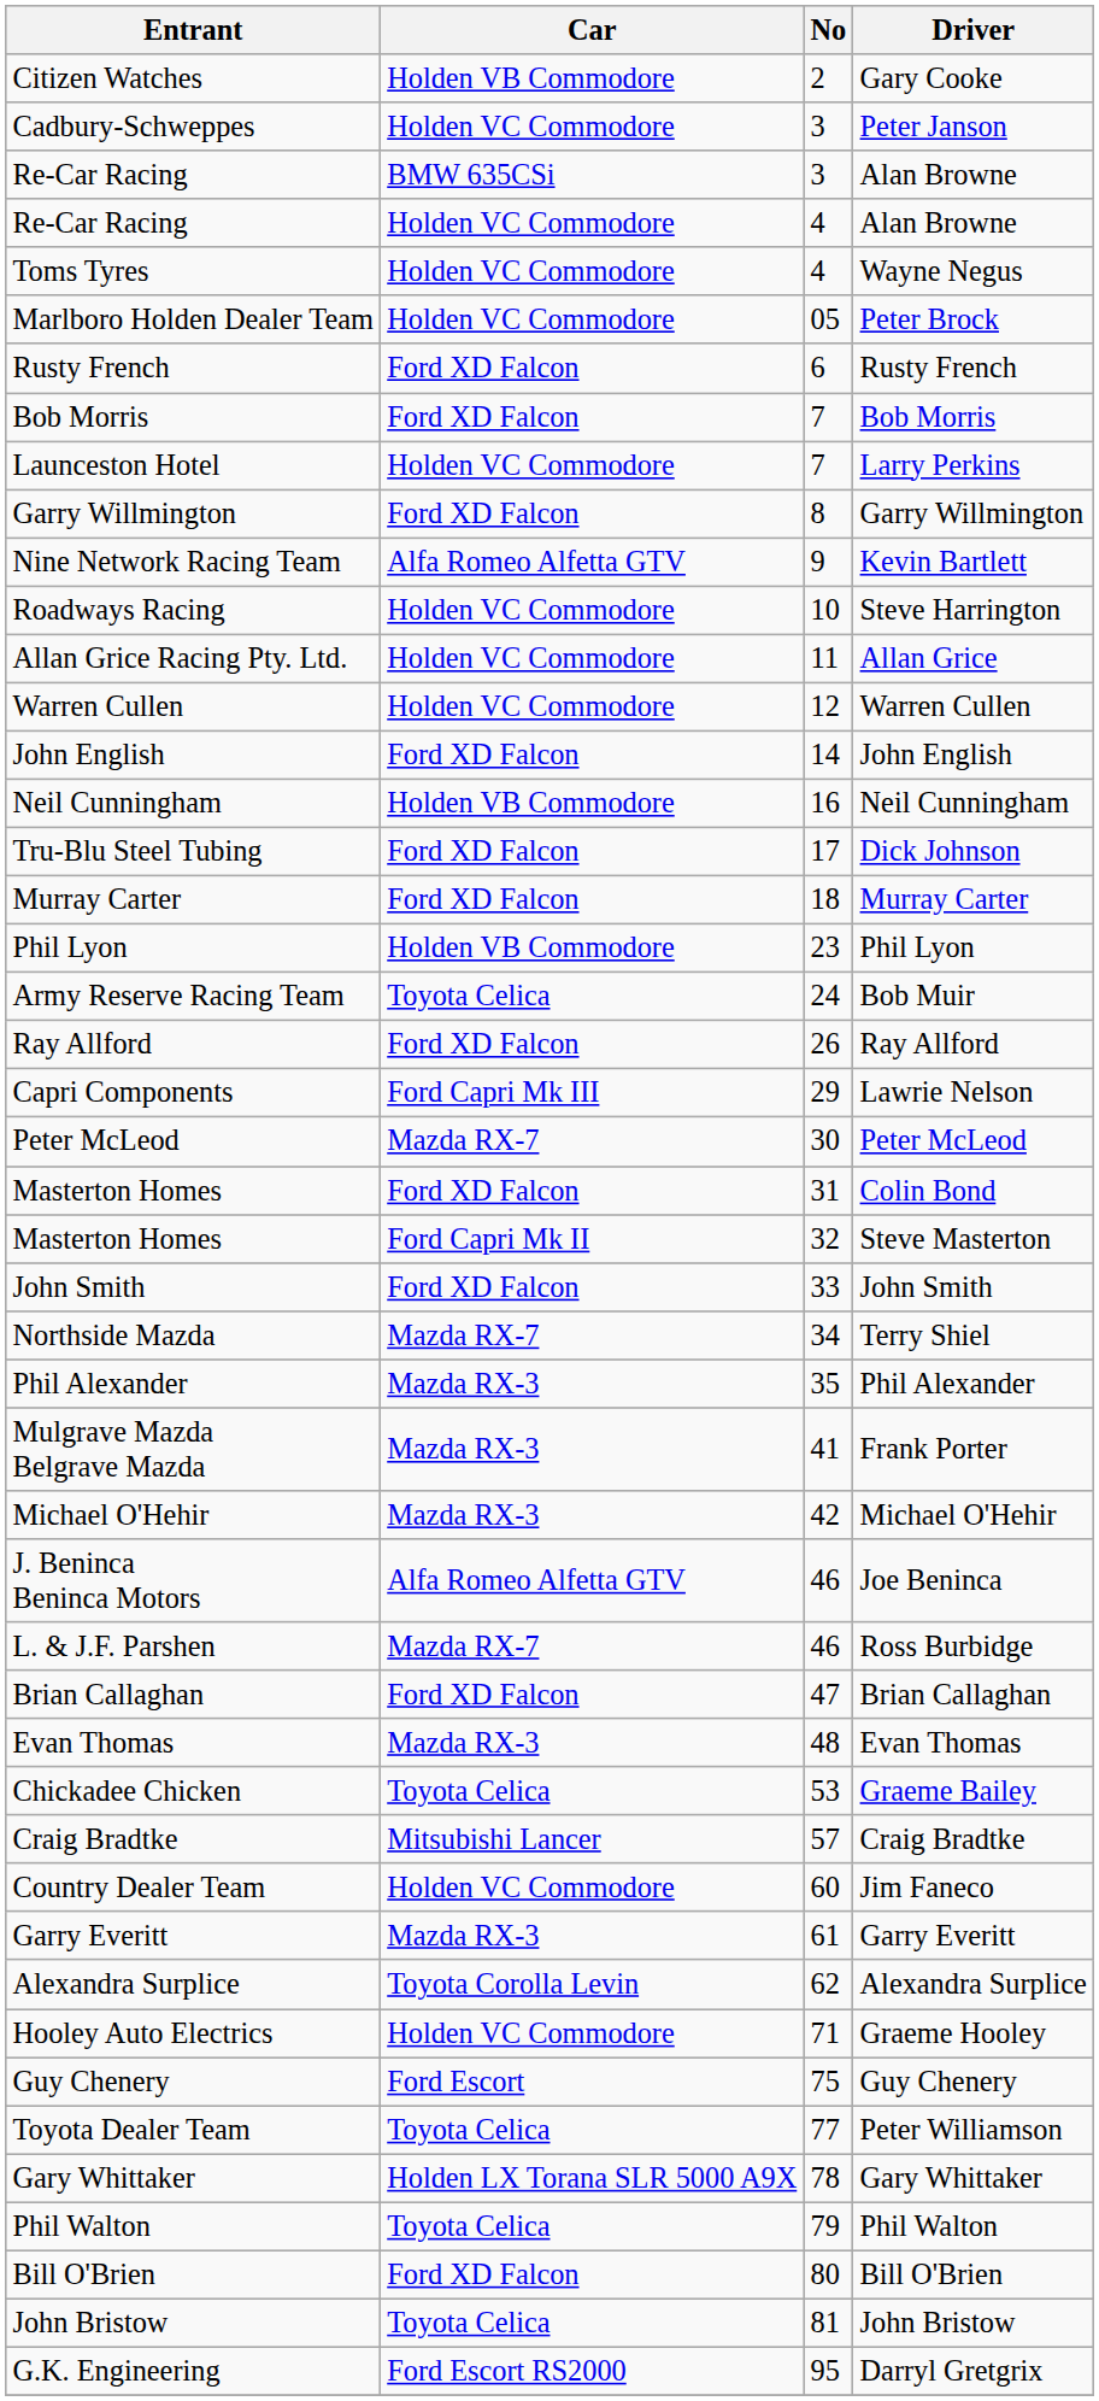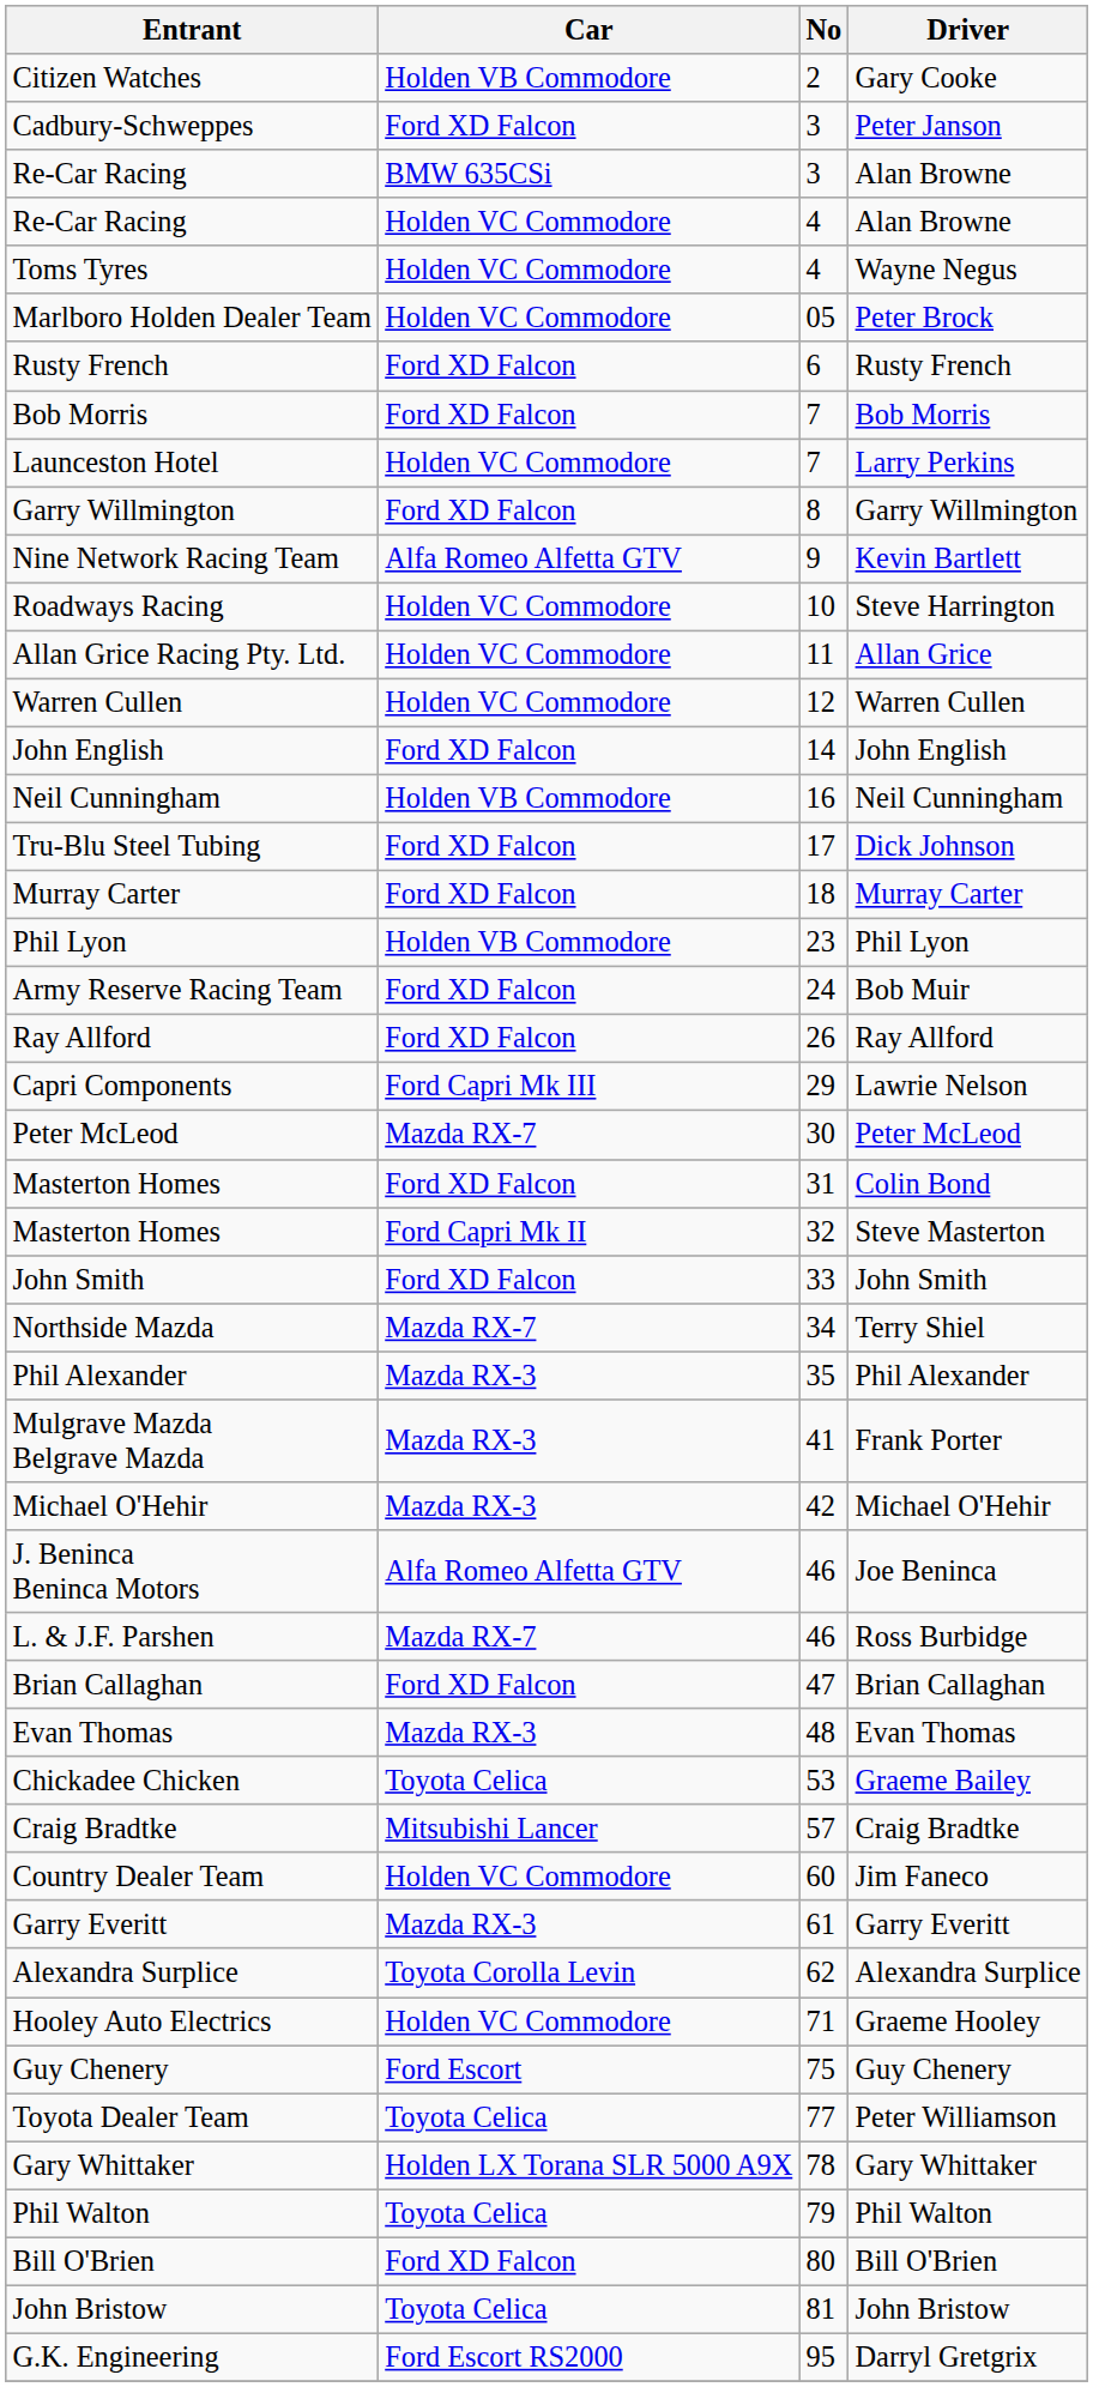 <table class="wikitable" style="font-size: 95%;">
 <tr>
 <th>Entrant</th>
 <th>Car</th>
 <th>No</th>
 <th>Driver</th>
 </tr>
 <tr>
 <td>Citizen Watches </td>
 <td><a href='#'>Holden VB Commodore</a></td>
 <td>2</td>
 <td>Gary Cooke</td>
 </tr>
 <tr>
 <td>Cadbury-Schweppes</td>
-<td><a href='#'>Holden VC Commodore</a></td>
+<td><a href='#'>Ford XD Falcon</a></td>
 <td>3</td>
 <td><a href='#'>Peter Janson</a></td>
 </tr>
 <tr>
 <td>Re-Car Racing</td>
 <td><a href='#'>BMW 635CSi</a></td>
 <td>3</td>
 <td>Alan Browne</td>
 </tr>
 <tr>
 <td>Re-Car Racing</td>
 <td><a href='#'>Holden VC Commodore</a></td>
 <td>4</td>
 <td>Alan Browne</td>
 </tr>
 <tr>
 <td>Toms Tyres</td>
 <td><a href='#'>Holden VC Commodore</a></td>
 <td>4</td>
 <td>Wayne Negus</td>
 </tr>
 <tr>
 <td>Marlboro Holden Dealer Team</td>
 <td><a href='#'>Holden VC Commodore</a></td>
 <td>05</td>
 <td><a href='#'>Peter Brock</a></td>
 </tr>
 <tr>
 <td>Rusty French</td>
 <td><a href='#'>Ford XD Falcon</a></td>
 <td>6</td>
 <td>Rusty French</td>
 </tr>
 <tr>
 <td>Bob Morris</td>
 <td><a href='#'>Ford XD Falcon</a></td>
 <td>7</td>
 <td><a href='#'>Bob Morris</a></td>
 </tr>
 <tr>
 <td>Launceston Hotel</td>
 <td><a href='#'>Holden VC Commodore</a></td>
 <td>7</td>
 <td><a href='#'>Larry Perkins</a></td>
 </tr>
 <tr>
 <td>Garry Willmington</td>
 <td><a href='#'>Ford XD Falcon</a></td>
 <td>8</td>
 <td>Garry Willmington</td>
 </tr>
 <tr>
 <td>Nine Network Racing Team</td>
 <td><a href='#'>Alfa Romeo Alfetta GTV</a></td>
 <td>9</td>
 <td><a href='#'>Kevin Bartlett</a></td>
 </tr>
 <tr>
 <td>Roadways Racing</td>
 <td><a href='#'>Holden VC Commodore</a></td>
 <td>10</td>
 <td>Steve Harrington</td>
 </tr>
 <tr>
 <td>Allan Grice Racing Pty. Ltd.</td>
 <td><a href='#'>Holden VC Commodore</a></td>
 <td>11</td>
 <td><a href='#'>Allan Grice</a></td>
 </tr>
 <tr>
 <td>Warren Cullen</td>
 <td><a href='#'>Holden VC Commodore</a></td>
 <td>12</td>
 <td>Warren Cullen</td>
 </tr>
 <tr>
 <td>John English</td>
 <td><a href='#'>Ford XD Falcon</a></td>
 <td>14</td>
 <td>John English</td>
 </tr>
 <tr>
 <td>Neil Cunningham</td>
 <td><a href='#'>Holden VB Commodore</a></td>
 <td>16</td>
 <td>Neil Cunningham</td>
 </tr>
 <tr>
 <td>Tru-Blu Steel Tubing</td>
 <td><a href='#'>Ford XD Falcon</a></td>
 <td>17</td>
 <td><a href='#'>Dick Johnson</a></td>
 </tr>
 <tr>
 <td>Murray Carter</td>
 <td><a href='#'>Ford XD Falcon</a></td>
 <td>18</td>
 <td><a href='#'>Murray Carter</a></td>
 </tr>
 <tr>
 <td>Phil Lyon</td>
 <td><a href='#'>Holden VB Commodore</a></td>
 <td>23</td>
 <td>Phil Lyon</td>
 </tr>
 <tr>
 <td>Army Reserve Racing Team</td>
-<td><a href='#'>Toyota Celica</a></td>
+<td><a href='#'>Ford XD Falcon</a></td>
 <td>24</td>
 <td>Bob Muir</td>
 </tr>
 <tr>
 <td>Ray Allford</td>
 <td><a href='#'>Ford XD Falcon</a></td>
 <td>26</td>
 <td>Ray Allford</td>
 </tr>
 <tr>
 <td>Capri Components</td>
 <td><a href='#'>Ford Capri Mk III</a></td>
 <td>29</td>
 <td>Lawrie Nelson</td>
 </tr>
 <tr>
 <td>Peter McLeod</td>
 <td><a href='#'>Mazda RX-7</a></td>
 <td>30</td>
 <td><a href='#'>Peter McLeod</a></td>
 </tr>
 <tr>
 <td>Masterton Homes</td>
 <td><a href='#'>Ford XD Falcon</a></td>
 <td>31</td>
 <td><a href='#'>Colin Bond</a></td>
 </tr>
 <tr>
 <td>Masterton Homes</td>
 <td><a href='#'>Ford Capri Mk II</a></td>
 <td>32</td>
 <td>Steve Masterton</td>
 </tr>
 <tr>
 <td>John Smith</td>
 <td><a href='#'>Ford XD Falcon</a></td>
 <td>33</td>
 <td John Smith (racing driver)>John Smith</td>
 </tr>
 <tr>
 <td>Northside Mazda </td>
 <td><a href='#'>Mazda RX-7</a></td>
 <td>34</td>
 <td>Terry Shiel</td>
 </tr>
 <tr>
 <td>Phil Alexander</td>
 <td><a href='#'>Mazda RX-3</a></td>
 <td>35</td>
 <td>Phil Alexander</td>
 </tr>
 <tr>
 <td>Mulgrave Mazda  <br> Belgrave Mazda </td>
 <td><a href='#'>Mazda RX-3</a></td>
 <td>41</td>
 <td>Frank Porter</td>
 </tr>
 <tr>
 <td>Michael O'Hehir</td>
 <td><a href='#'>Mazda RX-3</a></td>
 <td>42</td>
 <td>Michael O'Hehir</td>
 </tr>
 <tr>
 <td>J. Beninca  <br> Beninca Motors </td>
 <td><a href='#'>Alfa Romeo Alfetta GTV</a></td>
 <td>46</td>
 <td>Joe Beninca</td>
 </tr>
 <tr>
 <td>L. & J.F. Parshen </td>
 <td><a href='#'>Mazda RX-7</a></td>
 <td>46</td>
 <td>Ross Burbidge</td>
 </tr>
 <tr>
 <td>Brian Callaghan</td>
 <td><a href='#'>Ford XD Falcon</a></td>
 <td>47</td>
 <td>Brian Callaghan</td>
 </tr>
 <tr>
 <td>Evan Thomas</td>
 <td><a href='#'>Mazda RX-3</a></td>
 <td>48</td>
 <td>Evan Thomas</td>
 </tr>
 <tr>
 <td>Chickadee Chicken</td>
 <td><a href='#'>Toyota Celica</a></td>
 <td>53</td>
 <td><a href='#'>Graeme Bailey</a></td>
 </tr>
 <tr>
 <td>Craig Bradtke</td>
 <td><a href='#'>Mitsubishi Lancer</a></td>
 <td>57</td>
 <td>Craig Bradtke</td>
 </tr>
 <tr>
 <td>Country Dealer Team </td>
 <td><a href='#'>Holden VC Commodore</a></td>
 <td>60</td>
 <td>Jim Faneco</td>
 </tr>
 <tr>
 <td>Garry Everitt</td>
 <td><a href='#'>Mazda RX-3</a></td>
 <td>61</td>
 <td>Garry Everitt</td>
 </tr>
 <tr>
 <td>Alexandra Surplice</td>
 <td><a href='#'>Toyota Corolla Levin</a></td>
 <td>62</td>
 <td>Alexandra Surplice</td>
 </tr>
 <tr>
 <td>Hooley Auto Electrics </td>
 <td><a href='#'>Holden VC Commodore</a></td>
 <td>71</td>
 <td>Graeme Hooley</td>
 </tr>
 <tr>
 <td>Guy Chenery</td>
 <td><a href='#'>Ford Escort</a></td>
 <td>75</td>
 <td>Guy Chenery</td>
 </tr>
 <tr>
 <td>Toyota Dealer Team</td>
 <td><a href='#'>Toyota Celica</a></td>
 <td>77</td>
 <td>Peter Williamson</td>
 </tr>
 <tr>
 <td>Gary Whittaker</td>
 <td><a href='#'>Holden LX Torana SLR 5000 A9X</a></td>
 <td>78</td>
 <td>Gary Whittaker</td>
 </tr>
 <tr>
 <td>Phil Walton</td>
 <td><a href='#'>Toyota Celica</a></td>
 <td>79</td>
 <td>Phil Walton</td>
 </tr>
 <tr>
 <td>Bill O'Brien</td>
 <td><a href='#'>Ford XD Falcon</a></td>
 <td>80</td>
 <td>Bill O'Brien</td>
 </tr>
 <tr>
 <td>John Bristow</td>
 <td><a href='#'>Toyota Celica</a></td>
 <td>81</td>
 <td>John Bristow</td>
 </tr>
 <tr>
 <td>G.K. Engineering </td>
 <td><a href='#'>Ford Escort RS2000</a></td>
 <td>95</td>
 <td>Darryl Gretgrix </td>
 </tr>
 <tr>
 </tr>
 </table>
